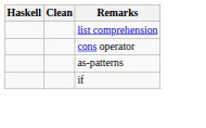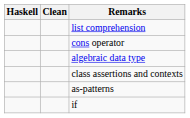 <table class="wikitable" border="1">
 <tr>
 <th>Haskell</th>
 <th>Clean</th>
 <th>Remarks</th>
 </tr>
 <tr>
 <td></td>
 <td></td>
 <td><a href='#'>list comprehension</a></td>
 </tr>
 <tr>
 <td></td>
 <td></td>
 <td><a href='#'>cons</a> operator</td>
 </tr>
 <tr>
 <td></td>
 <td></td>
+<td><a href='#'>algebraic data type</a></td>
+</tr>
+<tr>
+<td></td>
+<td></td>
+<td>class assertions and contexts</td>
+</tr>
+<tr>
+<td></td>
+<td></td>
 <td>as-patterns</td>
 </tr>
 <tr>
 <td></td>
 <td></td>
 <td>if</td>
 </tr>
 </table>
